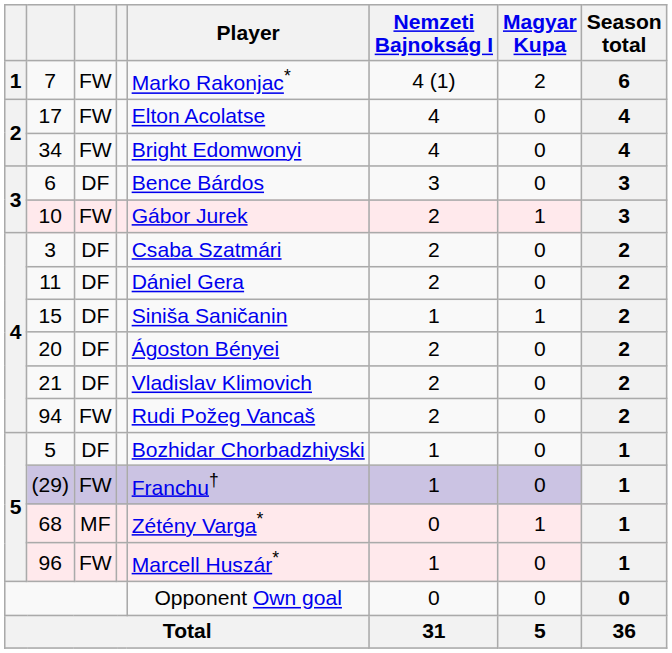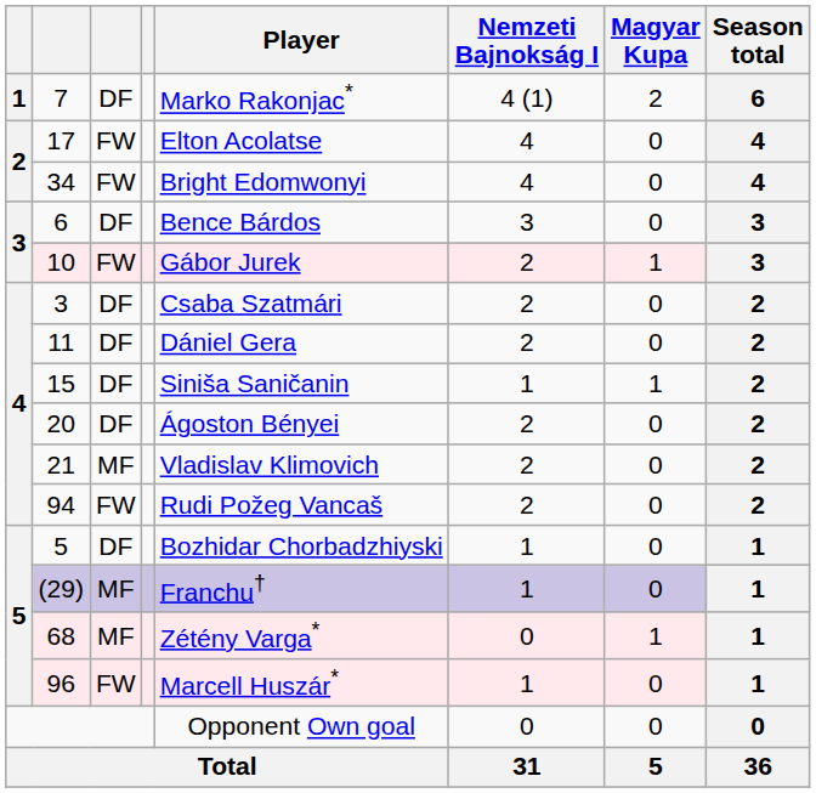 <table class="wikitable sortable sticky-header" style="text-align:center; font-size:85%;">
 <tr>
 <th></th>
 <th></th>
 <th></th>
 <th></th>
 <th>Player</th>
 <th><a href='#'>Nemzeti<br>Bajnokság I</a></th>
 <th><a href='#'>Magyar<br>Kupa</a></th>
 <th>Season<br>total</th>
 </tr>
 <tr>
 <th rowspan="1">1</th>
 <td>7</td>
-<td>FW</td>
+<td>DF</td>
 <td></td>
 <td style="text-align:left;" data-sort-value="Rakonjac"><a href='#'>Marko Rakonjac</a><sup>*</sup></td>
 <td>4 (1)</td>
 <td>2</td>
 <th>6</th>
 </tr>
 <tr>
 <th rowspan="2">2</th>
 <td>17</td>
 <td>FW</td>
 <td></td>
 <td style="text-align:left;" data-sort-value="Acolatse"><a href='#'>Elton Acolatse</a></td>
 <td>4</td>
 <td>0</td>
 <th>4</th>
 </tr>
 <tr>
 <td>34</td>
 <td>FW</td>
 <td></td>
 <td style="text-align:left;" data-sort-value="Edomwonyi"><a href='#'>Bright Edomwonyi</a></td>
 <td>4</td>
 <td>0</td>
 <th>4</th>
 </tr>
 <tr>
 <th rowspan="2">3</th>
 <td>6</td>
 <td>DF</td>
 <td></td>
 <td style="text-align:left;" data-sort-value="Bardos"><a href='#'>Bence Bárdos</a></td>
 <td>3</td>
 <td>0</td>
 <th>3</th>
 </tr>
 <tr bgcolor=#ffe9ec>
 <td>10</td>
 <td>FW</td>
 <td></td>
 <td style="text-align:left;" data-sort-value="Jurek"><a href='#'>Gábor Jurek</a></td>
 <td>2</td>
 <td>1</td>
 <th>3</th>
 </tr>
 <tr>
 <th rowspan="6">4</th>
 <td>3</td>
 <td>DF</td>
 <td></td>
 <td style="text-align:left;" data-sort-value="Szatmári"><a href='#'>Csaba Szatmári</a></td>
 <td>2</td>
 <td>0</td>
 <th>2</th>
 </tr>
 <tr>
 <td>11</td>
 <td>DF</td>
 <td></td>
 <td style="text-align:left;" data-sort-value="Gera"><a href='#'>Dániel Gera</a></td>
 <td>2</td>
 <td>0</td>
 <th>2</th>
 </tr>
 <tr>
 <td>15</td>
 <td>DF</td>
 <td></td>
 <td style="text-align:left;" data-sort-value="Sanicanin"><a href='#'>Siniša Saničanin</a></td>
 <td>1</td>
 <td>1</td>
 <th>2</th>
 </tr>
 <tr>
 <td>20</td>
 <td>DF</td>
 <td></td>
 <td style="text-align:left;" data-sort-value="Benyei"><a href='#'>Ágoston Bényei</a></td>
 <td>2</td>
 <td>0</td>
 <th>2</th>
 </tr>
 <tr>
 <td>21</td>
-<td>DF</td>
+<td>MF</td>
 <td></td>
 <td style="text-align:left;" data-sort-value="Klimovich"><a href='#'>Vladislav Klimovich</a></td>
 <td>2</td>
 <td>0</td>
 <th>2</th>
 </tr>
 <tr>
 <td>94</td>
 <td>FW</td>
 <td></td>
 <td style="text-align:left;" data-sort-value="PozegVancas"><a href='#'>Rudi Požeg Vancaš</a></td>
 <td>2</td>
 <td>0</td>
 <th>2</th>
 </tr>
 <tr>
 <th rowspan="4">5</th>
 <td>5</td>
 <td>DF</td>
 <td></td>
 <td style="text-align:left;" data-sort-value="Chorbadzhiyski"><a href='#'>Bozhidar Chorbadzhiyski</a></td>
 <td>1</td>
 <td>0</td>
 <th>1</th>
 </tr>
 <tr bgcolor=#CBC3E3>
 <td>(29)</td>
-<td>FW</td>
+<td>MF</td>
 <td></td>
 <td style="text-align:left;" data-sort-value="Franchu"><a href='#'>Franchu</a><sup>†</sup></td>
 <td>1</td>
 <td>0</td>
 <th>1</th>
 </tr>
 <tr bgcolor=#ffe9ec>
 <td>68</td>
 <td>MF</td>
 <td></td>
 <td style="text-align:left;" data-sort-value="VargaZ"><a href='#'>Zétény Varga</a><sup>*</sup></td>
 <td>0</td>
 <td>1</td>
 <th>1</th>
 </tr>
 <tr bgcolor=#ffe9ec>
 <td>96</td>
 <td>FW</td>
 <td></td>
 <td style="text-align:left;" data-sort-value="Huszar"><a href='#'>Marcell Huszár</a><sup>*</sup></td>
 <td>1</td>
 <td>0</td>
 <th>1</th>
 </tr>
 <tr>
 <td colspan="4"></td>
 <td>Opponent <a href='#'>Own goal</a></td>
 <td>0</td>
 <td>0</td>
 <th>0</th>
 </tr>
 <tr>
 <th colspan="5">Total</th>
 <th>31</th>
 <th>5</th>
 <th>36</th>
 </tr>
 </table>
